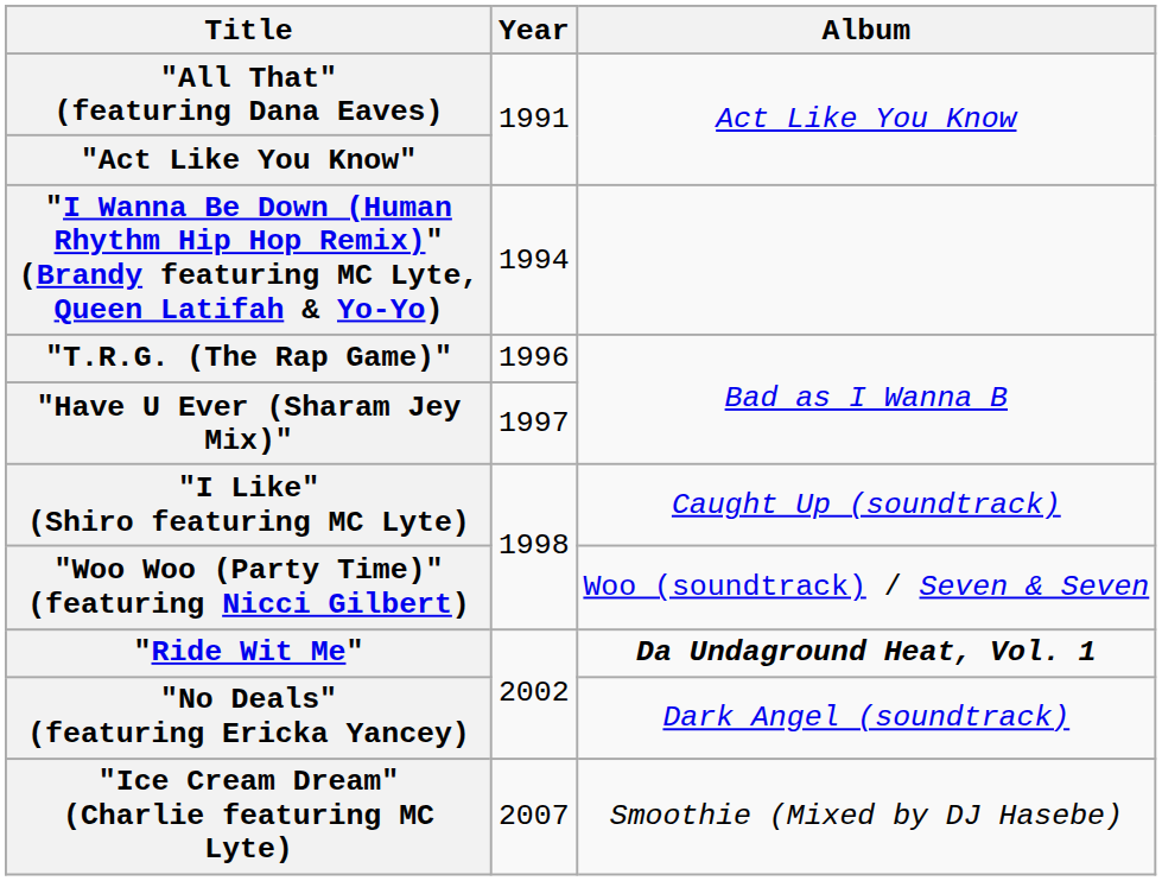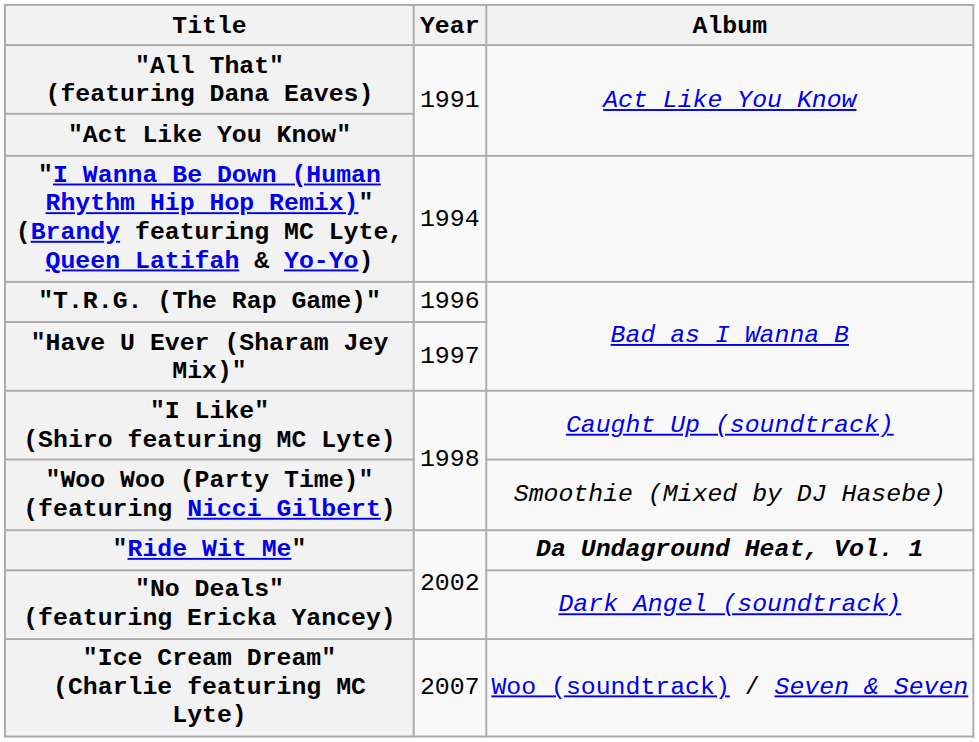 <table class="wikitable plainrowheaders" style="text-align:center;">
 <tr>
 <th scope="col" style="width:16em;">Title</th>
 <th scope="col">Year</th>
 <th scope="col">Album</th>
 </tr>
 <tr>
 <th scope="row">"All That"<br><span>(featuring Dana Eaves)</span></th>
 <td rowspan="2">1991</td>
 <td rowspan="2"><em><a href='#'>Act Like You Know</a></em></td>
 </tr>
 <tr>
 <th scope="row">"Act Like You Know"</th>
 </tr>
 <tr>
 <th scope="row">"<a href='#'>I Wanna Be Down (Human Rhythm Hip Hop Remix)</a>"<br><span>(<a href='#'>Brandy</a> featuring MC Lyte, <a href='#'>Queen Latifah</a> & <a href='#'>Yo-Yo</a>)</span></th>
 <td>1994</td>
 <td></td>
 </tr>
 <tr>
 <th scope="row">"T.R.G. (The Rap Game)"</th>
 <td>1996</td>
 <td rowspan="2"><em><a href='#'>Bad as I Wanna B</a></em></td>
 </tr>
 <tr>
 <th scope="row">"Have U Ever (Sharam Jey Mix)"</th>
 <td>1997</td>
 </tr>
 <tr>
 <th scope="row">"I Like"<br><span>(Shiro featuring MC Lyte)</span></th>
 <td rowspan="2">1998</td>
 <td><em><a href='#'>Caught Up (soundtrack)</a></em></td>
 </tr>
 <tr>
 <th scope="row">"Woo Woo (Party Time)"<br><span>(featuring <a href='#'>Nicci Gilbert</a>)</span></th>
-<td><a href='#'>Woo (soundtrack)</a> / <em><a href='#'>Seven & Seven</a></em></td>
+<td><em>Smoothie (Mixed by DJ Hasebe)</em></td>
 </tr>
 <tr>
 <th scope="row">"<a href='#'>Ride Wit Me</a>"</th>
 <td rowspan="2">2002</td>
 <td align="center"><strong><em>Da Undaground Heat, Vol. 1</em></strong></td>
 </tr>
 <tr>
 <th scope="row">"No Deals"<br><span>(featuring Ericka Yancey)</span></th>
 <td><em><a href='#'>Dark Angel (soundtrack)</a></em></td>
 </tr>
 <tr>
 <th scope="row">"Ice Cream Dream"<br><span>(Charlie featuring MC Lyte)</span></th>
 <td>2007</td>
-<td><em>Smoothie (Mixed by DJ Hasebe)</em></td>
+<td><a href='#'>Woo (soundtrack)</a> / <em><a href='#'>Seven & Seven</a></em></td>
 </tr>
 </table>
